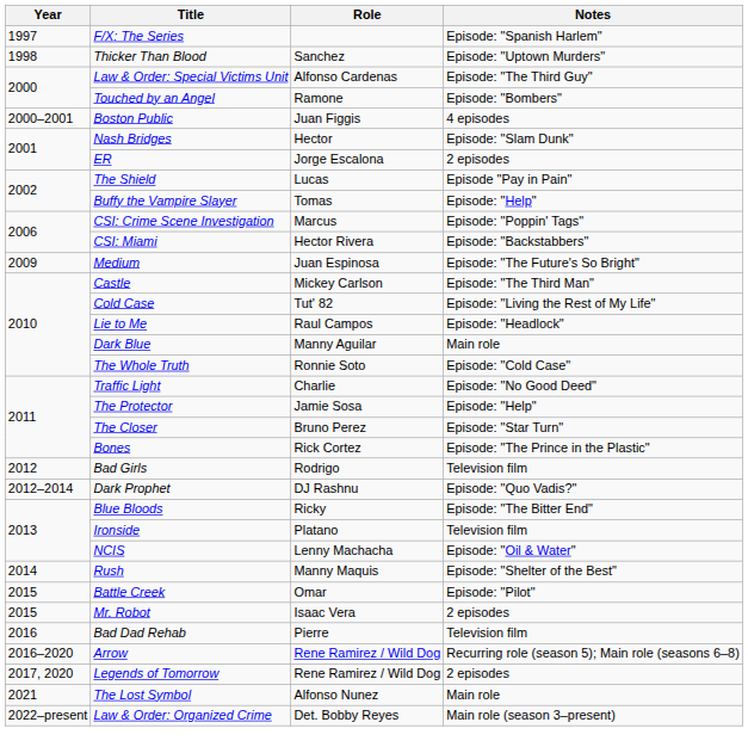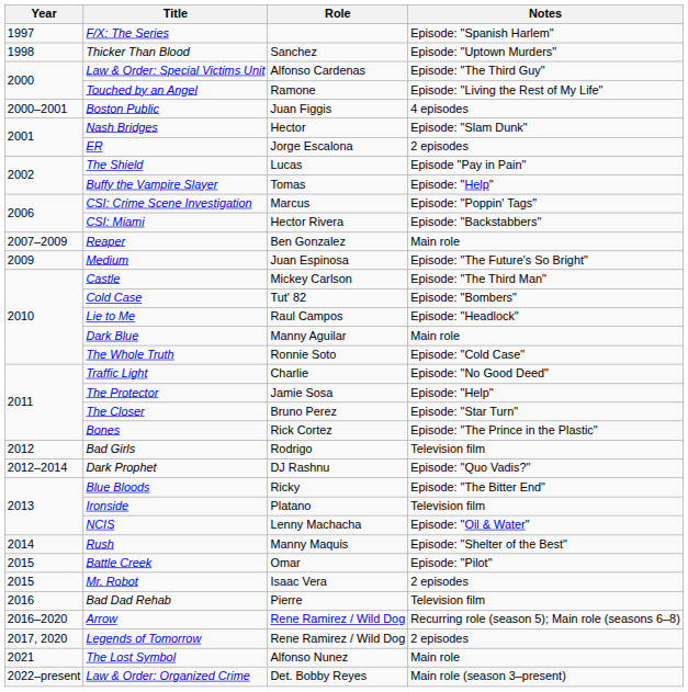 <table class="wikitable sortable">
 <tr>
 <th>Year</th>
 <th>Title</th>
 <th>Role</th>
 <th class="unsortable">Notes</th>
 </tr>
 <tr>
 <td>1997</td>
 <td><em><a href='#'>F/X: The Series</a></em></td>
 <td></td>
 <td>Episode: "Spanish Harlem"</td>
 </tr>
 <tr>
 <td>1998</td>
 <td><em>Thicker Than Blood</em></td>
 <td>Sanchez</td>
 <td>Episode: "Uptown Murders"</td>
 </tr>
 <tr>
 <td rowspan="2">2000</td>
 <td><em><a href='#'>Law & Order: Special Victims Unit</a></em></td>
 <td>Alfonso Cardenas</td>
 <td>Episode: "The Third Guy"</td>
 </tr>
 <tr>
 <td><em><a href='#'>Touched by an Angel</a></em></td>
 <td>Ramone</td>
-<td>Episode: "Bombers"</td>
+<td>Episode: "Living the Rest of My Life"</td>
 </tr>
 <tr>
 <td>2000–2001</td>
 <td><em><a href='#'>Boston Public</a></em></td>
 <td>Juan Figgis</td>
 <td>4 episodes</td>
 </tr>
 <tr>
 <td rowspan="2">2001</td>
 <td><em><a href='#'>Nash Bridges</a></em></td>
 <td>Hector</td>
 <td>Episode: "Slam Dunk"</td>
 </tr>
 <tr>
 <td><em><a href='#'>ER</a></em></td>
 <td>Jorge Escalona</td>
 <td>2 episodes</td>
 </tr>
 <tr>
 <td rowspan="2">2002</td>
 <td><em><a href='#'>The Shield</a></em></td>
 <td>Lucas</td>
 <td>Episode "Pay in Pain"</td>
 </tr>
 <tr>
 <td><em><a href='#'>Buffy the Vampire Slayer</a></em></td>
 <td>Tomas</td>
 <td>Episode: "<a href='#'>Help</a>"</td>
 </tr>
 <tr>
 <td rowspan="2">2006</td>
 <td><em><a href='#'>CSI: Crime Scene Investigation</a></em></td>
 <td>Marcus</td>
 <td>Episode: "Poppin' Tags"</td>
 </tr>
 <tr>
 <td><em><a href='#'>CSI: Miami</a></em></td>
 <td>Hector Rivera</td>
 <td>Episode: "Backstabbers"</td>
 </tr>
 <tr>
+<td>2007–2009</td>
+<td><em><a href='#'>Reaper</a></em></td>
+<td>Ben Gonzalez</td>
+<td>Main role</td>
+</tr>
+<tr>
 <td>2009</td>
 <td><em><a href='#'>Medium</a></em></td>
 <td>Juan Espinosa</td>
 <td>Episode: "The Future's So Bright"</td>
 </tr>
 <tr>
 <td rowspan="5">2010</td>
 <td><em><a href='#'>Castle</a></em></td>
 <td>Mickey Carlson</td>
 <td>Episode: "The Third Man"</td>
 </tr>
 <tr>
 <td><em><a href='#'>Cold Case</a></em></td>
 <td>Tut' 82</td>
-<td>Episode: "Living the Rest of My Life"</td>
+<td>Episode: "Bombers"</td>
 </tr>
 <tr>
 <td><em><a href='#'>Lie to Me</a></em></td>
 <td>Raul Campos</td>
 <td>Episode: "Headlock"</td>
 </tr>
 <tr>
 <td><em><a href='#'>Dark Blue</a></em></td>
 <td>Manny Aguilar</td>
 <td>Main role</td>
 </tr>
 <tr>
 <td><em><a href='#'>The Whole Truth</a></em></td>
 <td>Ronnie Soto</td>
 <td>Episode: "Cold Case"</td>
 </tr>
 <tr>
 <td rowspan="4">2011</td>
 <td><em><a href='#'>Traffic Light</a></em></td>
 <td>Charlie</td>
 <td>Episode: "No Good Deed"</td>
 </tr>
 <tr>
 <td><em><a href='#'>The Protector</a></em></td>
 <td>Jamie Sosa</td>
 <td>Episode: "Help"</td>
 </tr>
 <tr>
 <td><em><a href='#'>The Closer</a></em></td>
 <td>Bruno Perez</td>
 <td>Episode: "Star Turn"</td>
 </tr>
 <tr>
 <td><em><a href='#'>Bones</a></em></td>
 <td>Rick Cortez</td>
 <td>Episode: "The Prince in the Plastic"</td>
 </tr>
 <tr>
 <td>2012</td>
 <td><em>Bad Girls</em></td>
 <td>Rodrigo</td>
 <td>Television film</td>
 </tr>
 <tr>
 <td>2012–2014</td>
 <td><em>Dark Prophet</em></td>
 <td>DJ Rashnu</td>
 <td>Episode: "Quo Vadis?"</td>
 </tr>
 <tr>
 <td rowspan="3">2013</td>
 <td><em><a href='#'>Blue Bloods</a></em></td>
 <td>Ricky</td>
 <td>Episode: "The Bitter End"</td>
 </tr>
 <tr>
 <td><em><a href='#'>Ironside</a></em></td>
 <td>Platano</td>
 <td>Television film</td>
 </tr>
 <tr>
 <td><em><a href='#'>NCIS</a></em></td>
 <td>Lenny Machacha</td>
 <td>Episode: "<a href='#'>Oil & Water</a>"</td>
 </tr>
 <tr>
 <td>2014</td>
 <td><em><a href='#'>Rush</a></em></td>
 <td>Manny Maquis</td>
 <td>Episode: "Shelter of the Best"</td>
 </tr>
 <tr>
 <td>2015</td>
 <td><em><a href='#'>Battle Creek</a></em></td>
 <td>Omar</td>
 <td>Episode: "Pilot"</td>
 </tr>
 <tr>
 <td>2015</td>
 <td><em><a href='#'>Mr. Robot</a></em></td>
 <td>Isaac Vera</td>
 <td>2 episodes</td>
 </tr>
 <tr>
 <td>2016</td>
 <td><em>Bad Dad Rehab</em></td>
 <td>Pierre</td>
 <td>Television film</td>
 </tr>
 <tr>
 <td>2016–2020</td>
 <td><em><a href='#'>Arrow</a></em></td>
 <td><a href='#'>Rene Ramirez / Wild Dog</a></td>
 <td>Recurring role (season 5); Main role (seasons 6–8)</td>
 </tr>
 <tr>
 <td>2017, 2020</td>
 <td><em><a href='#'>Legends of Tomorrow</a></em></td>
 <td>Rene Ramirez / Wild Dog</td>
 <td>2 episodes</td>
 </tr>
 <tr>
 <td>2021</td>
 <td><em><a href='#'>The Lost Symbol</a></em></td>
 <td>Alfonso Nunez</td>
 <td>Main role</td>
 </tr>
 <tr>
 <td>2022–present</td>
 <td><em><a href='#'>Law & Order: Organized Crime</a></em></td>
 <td>Det. Bobby Reyes</td>
 <td>Main role (season 3–present)</td>
 </tr>
 </table>
